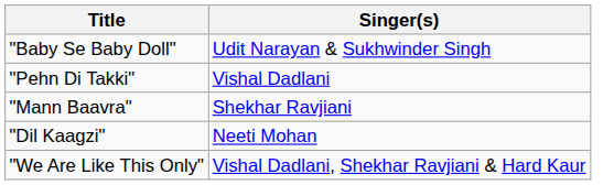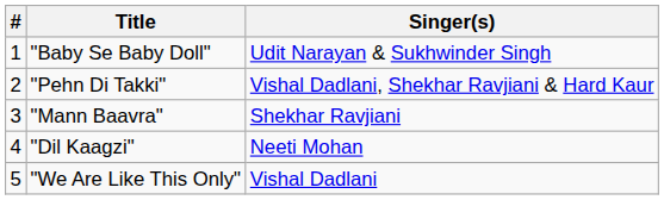 <table class="wikitable" style="font-size:95%;">
 <tr>
+<th>#</th>
 <th>Title</th>
 <th>Singer(s)</th>
 </tr>
 <tr>
+<td>1</td>
 <td>"Baby Se Baby Doll"</td>
 <td><a href='#'>Udit Narayan</a> & <a href='#'>Sukhwinder Singh</a></td>
 </tr>
 <tr>
+<td>2</td>
 <td>"Pehn Di Takki"</td>
-<td><a href='#'>Vishal Dadlani</a></td>
+<td><a href='#'>Vishal Dadlani</a>, <a href='#'>Shekhar Ravjiani</a> & <a href='#'>Hard Kaur</a></td>
 </tr>
 <tr>
+<td>3</td>
 <td>"Mann Baavra"</td>
 <td><a href='#'>Shekhar Ravjiani</a></td>
 </tr>
 <tr>
+<td>4</td>
 <td>"Dil Kaagzi"</td>
 <td><a href='#'>Neeti Mohan</a></td>
 </tr>
 <tr>
+<td>5</td>
 <td>"We Are Like This Only"</td>
-<td><a href='#'>Vishal Dadlani</a>, <a href='#'>Shekhar Ravjiani</a> & <a href='#'>Hard Kaur</a></td>
+<td><a href='#'>Vishal Dadlani</a></td>
 </tr>
 </table>
